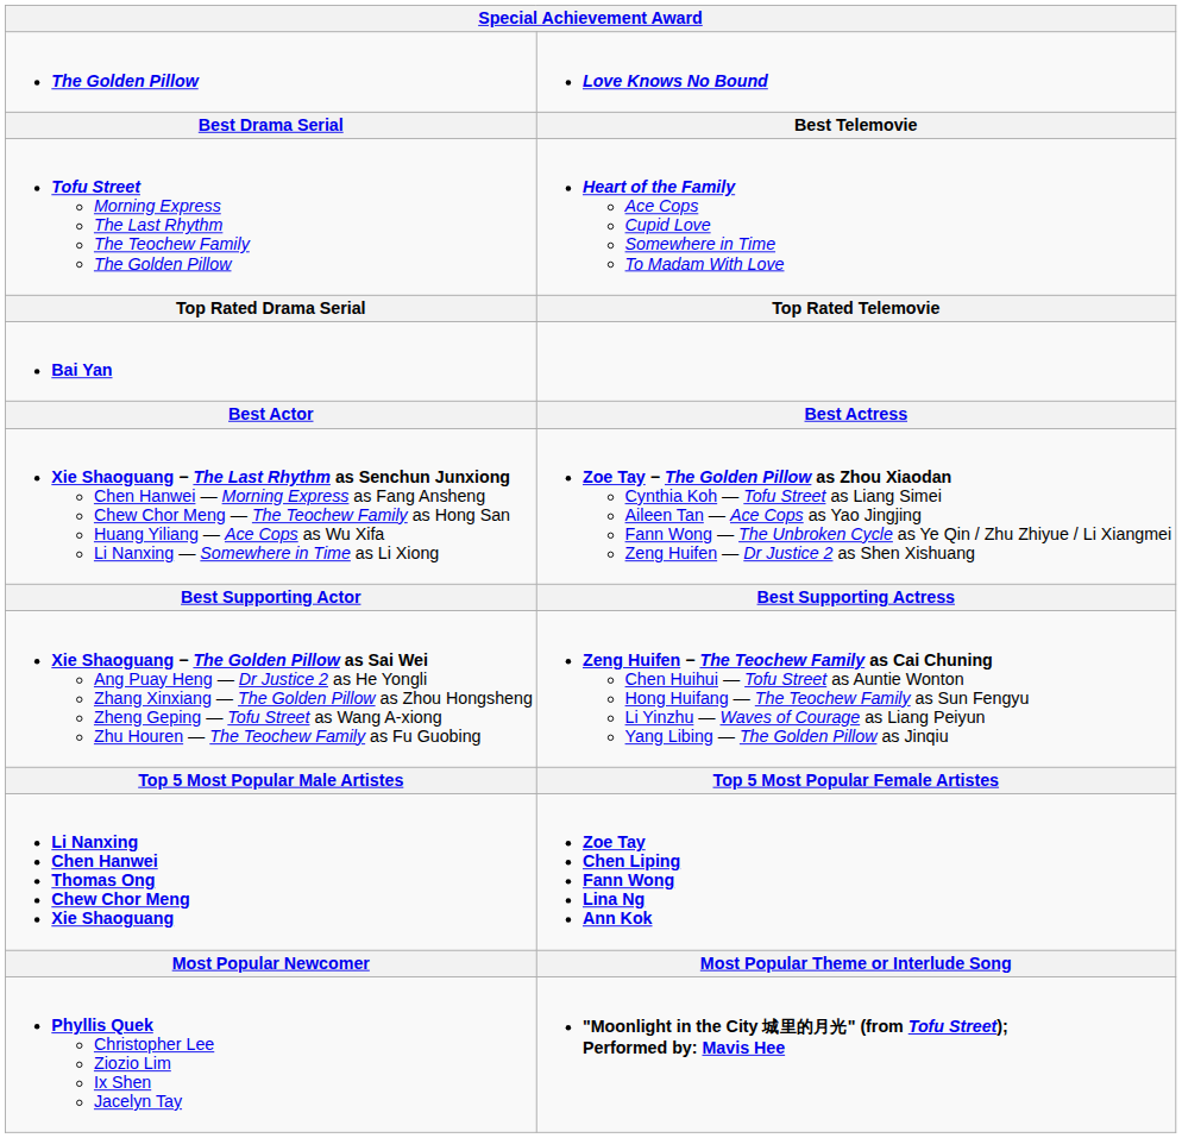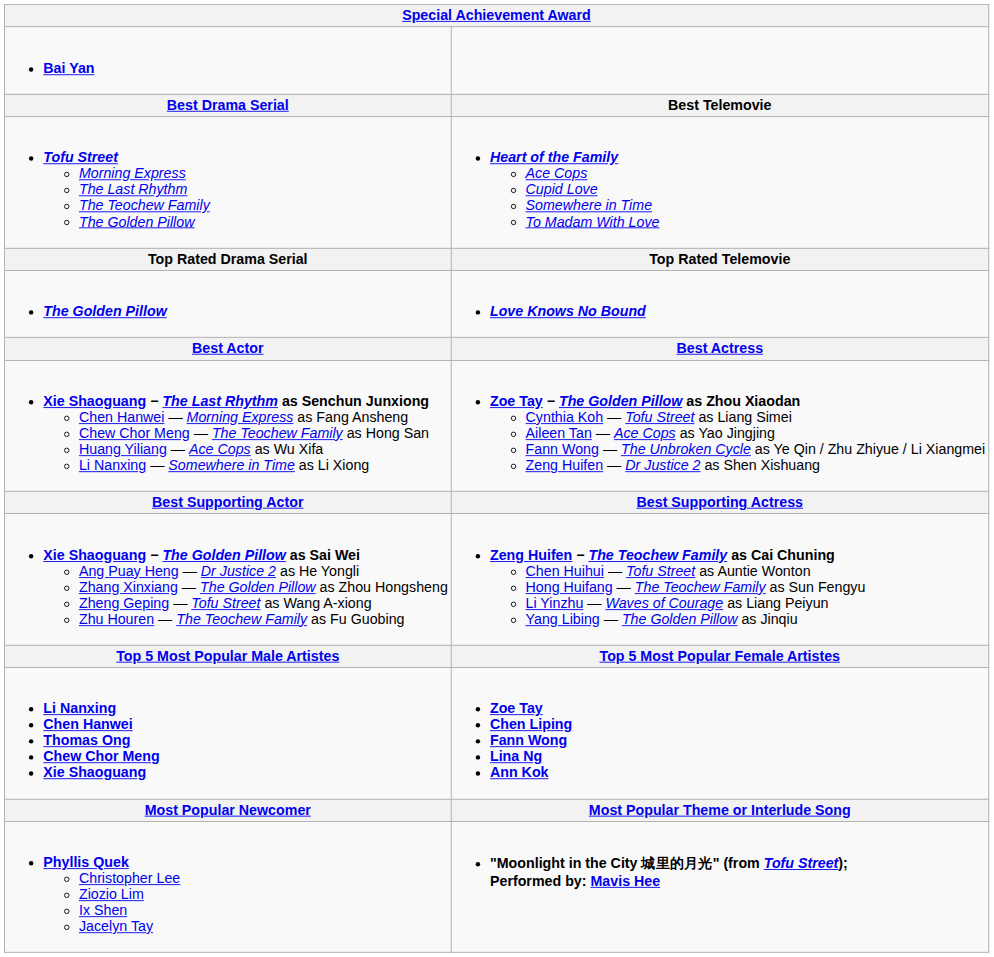 <table class=wikitable style="width=100%">
 <tr>
 <th colspan=2; style="width=50%"><a href='#'>Special Achievement Award</a></th>
 </tr>
 <tr>
-<td valign="top"><br><ul><li><strong><em><a href='#'>The Golden Pillow</a></em></strong></li></ul></td>
-<td valign="top"><br><ul><li><strong><em><a href='#'>Love Knows No Bound</a></em></strong></li></ul></td>
+<td valign="top"><br><ul><li><strong><a href='#'>Bai Yan</a></strong></li></ul></td>
+<td valign="top"></td>
 </tr>
 <tr>
 <th style="width=50%"><a href='#'>Best Drama Serial</a></th>
 <th style="width=50%">Best Telemovie</th>
 </tr>
 <tr>
 <td valign="top"><br><ul><li><strong><em><a href='#'>Tofu Street</a></em></strong><ul><li><em><a href='#'>Morning Express</a></em></li><li><em><a href='#'>The Last Rhythm</a></em></li><li><em><a href='#'>The Teochew Family</a></em></li><li><em><a href='#'>The Golden Pillow</a></em></li></ul></li></ul></td>
 <td valign="top"><br><ul><li><strong><em><a href='#'>Heart of the Family</a></em></strong><ul><li><em><a href='#'>Ace Cops</a></em></li><li><em><a href='#'>Cupid Love</a></em></li><li><em><a href='#'>Somewhere in Time</a></em></li><li><em><a href='#'>To Madam With Love</a></em></li></ul></li></ul></td>
 </tr>
 <tr>
 <th style="width=50%">Top Rated Drama Serial</th>
 <th style="width=50%">Top Rated Telemovie</th>
 </tr>
 <tr>
-<td valign="top"><br><ul><li><strong><a href='#'>Bai Yan</a></strong></li></ul></td>
-<td valign="top"></td>
+<td valign="top"><br><ul><li><strong><em><a href='#'>The Golden Pillow</a></em></strong></li></ul></td>
+<td valign="top"><br><ul><li><strong><em><a href='#'>Love Knows No Bound</a></em></strong></li></ul></td>
 </tr>
 <tr>
 <th style="width=50%"><a href='#'>Best Actor</a></th>
 <th style="width=50%"><a href='#'>Best Actress</a></th>
 </tr>
 <tr>
 <td valign="top"><br><ul><li><strong><a href='#'>Xie Shaoguang</a> − <em><a href='#'>The Last Rhythm</a></em> as Senchun Junxiong</strong><ul><li><a href='#'>Chen Hanwei</a> — <em><a href='#'>Morning Express</a></em> as Fang Ansheng</li><li><a href='#'>Chew Chor Meng</a> — <em><a href='#'>The Teochew Family</a></em> as Hong San</li><li><a href='#'>Huang Yiliang</a> — <em><a href='#'>Ace Cops</a></em> as Wu Xifa</li><li><a href='#'>Li Nanxing</a> — <em><a href='#'>Somewhere in Time</a></em> as Li Xiong</li></ul></li></ul></td>
 <td valign="top"><br><ul><li><strong><a href='#'>Zoe Tay</a> − <em><a href='#'>The Golden Pillow</a></em> as Zhou Xiaodan</strong><ul><li><a href='#'>Cynthia Koh</a> — <em><a href='#'>Tofu Street</a></em> as Liang Simei</li><li><a href='#'>Aileen Tan</a> — <em><a href='#'>Ace Cops</a></em> as Yao Jingjing</li><li><a href='#'>Fann Wong</a> — <em><a href='#'>The Unbroken Cycle</a></em> as Ye Qin / Zhu Zhiyue / Li Xiangmei</li><li><a href='#'>Zeng Huifen</a> — <em><a href='#'>Dr Justice 2</a></em> as Shen Xishuang</li></ul></li></ul></td>
 </tr>
 <tr>
 <th style="width=50%"><a href='#'>Best Supporting Actor</a></th>
 <th style="width=50%"><a href='#'>Best Supporting Actress</a></th>
 </tr>
 <tr>
 <td valign="top"><br><ul><li><strong><a href='#'>Xie Shaoguang</a> − <em><a href='#'>The Golden Pillow</a></em> as Sai Wei</strong><ul><li><a href='#'>Ang Puay Heng</a> — <em><a href='#'>Dr Justice 2</a></em> as He Yongli</li><li><a href='#'>Zhang Xinxiang</a> — <em><a href='#'>The Golden Pillow</a></em> as Zhou Hongsheng</li><li><a href='#'>Zheng Geping</a> — <em><a href='#'>Tofu Street</a></em> as Wang A-xiong</li><li><a href='#'>Zhu Houren</a> — <em><a href='#'>The Teochew Family</a></em> as Fu Guobing</li></ul></li></ul></td>
 <td valign="top"><br><ul><li><strong><a href='#'>Zeng Huifen</a> − <em><a href='#'>The Teochew Family</a></em> as Cai Chuning</strong><ul><li><a href='#'>Chen Huihui</a> — <em><a href='#'>Tofu Street</a></em> as Auntie Wonton</li><li><a href='#'>Hong Huifang</a> — <em><a href='#'>The Teochew Family</a></em> as Sun Fengyu</li><li><a href='#'>Li Yinzhu</a> — <em><a href='#'>Waves of Courage</a></em> as Liang Peiyun</li><li><a href='#'>Yang Libing</a> — <em><a href='#'>The Golden Pillow</a></em> as Jinqiu</li></ul></li></ul></td>
 </tr>
 <tr>
 <th style="width=50%"><a href='#'>Top 5 Most Popular Male Artistes</a></th>
 <th style="width=50%"><a href='#'>Top 5 Most Popular Female Artistes</a></th>
 </tr>
 <tr>
 <td valign="top"><br><ul><li><strong><a href='#'>Li Nanxing</a></strong></li><li><strong><a href='#'>Chen Hanwei</a></strong></li><li><strong><a href='#'>Thomas Ong</a></strong></li><li><strong><a href='#'>Chew Chor Meng</a></strong></li><li><strong><a href='#'>Xie Shaoguang</a></strong></li></ul></td>
 <td valign="top"><br><ul><li><strong><a href='#'>Zoe Tay</a></strong></li><li><strong><a href='#'>Chen Liping</a></strong></li><li><strong><a href='#'>Fann Wong</a></strong></li><li><strong><a href='#'>Lina Ng</a></strong></li><li><strong><a href='#'>Ann Kok</a></strong></li></ul></td>
 </tr>
 <tr>
 <th style="width=50%"><a href='#'>Most Popular Newcomer</a></th>
 <th style="width=50%"><a href='#'>Most Popular Theme or Interlude Song</a></th>
 </tr>
 <tr>
 <td valign="top"><br><ul><li><strong><a href='#'>Phyllis Quek</a></strong><ul><li><a href='#'>Christopher Lee</a></li><li><a href='#'>Ziozio Lim</a></li><li><a href='#'>Ix Shen</a></li><li><a href='#'>Jacelyn Tay</a></li></ul></li></ul></td>
 <td valign="top"><br><ul><li><strong>"Moonlight in the City 城里的月光" (from <em><a href='#'>Tofu Street</a></em>);<br> Performed by: <a href='#'>Mavis Hee</a></strong></li></ul></td>
 </tr>
 </table>
